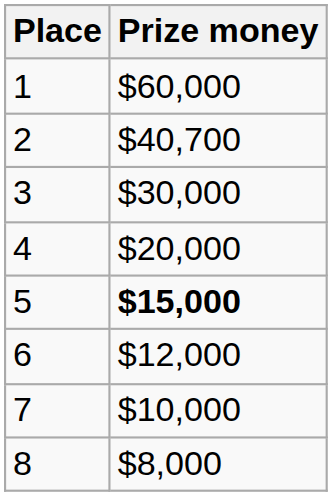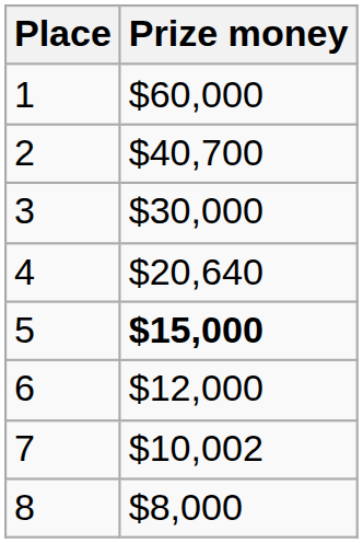 <table class="wikitable">
 <tr>
 <th>Place</th>
 <th>Prize money</th>
 </tr>
 <tr>
 <td>1</td>
 <td>$60,000</td>
 </tr>
 <tr>
 <td>2</td>
 <td>$40,700</td>
 </tr>
 <tr>
 <td>3</td>
 <td>$30,000</td>
 </tr>
 <tr>
 <td>4</td>
-<td>$20,000</td>
+<td>$20,640</td>
 </tr>
 <tr>
 <td>5</td>
 <td><strong>$15,000</strong></td>
 </tr>
 <tr>
 <td>6</td>
 <td>$12,000</td>
 </tr>
 <tr>
 <td>7</td>
-<td>$10,000</td>
+<td>$10,002</td>
 </tr>
 <tr>
 <td>8</td>
 <td>$8,000</td>
 </tr>
 </table>
